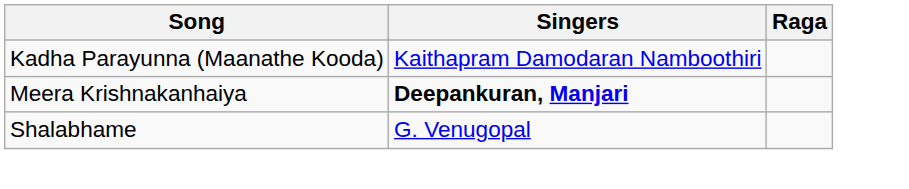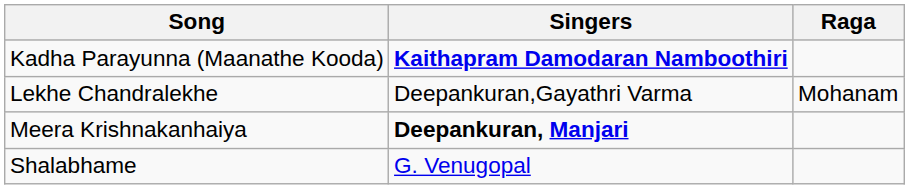 <table class="wikitable">
 <tr>
 <th>Song</th>
 <th>Singers</th>
 <th>Raga</th>
 </tr>
 <tr>
 <td>Kadha Parayunna (Maanathe Kooda)</td>
-<td><a href='#'>Kaithapram Damodaran Namboothiri</a></td>
+<td><strong><a href='#'>Kaithapram Damodaran Namboothiri</a></strong></td>
 <td></td>
+</tr>
+<tr>
+<td>Lekhe Chandralekhe</td>
+<td>Deepankuran,Gayathri Varma</td>
+<td>Mohanam</td>
 </tr>
 <tr>
 <td>Meera Krishnakanhaiya</td>
 <td><strong>Deepankuran, <a href='#'>Manjari</a></strong></td>
 <td></td>
 </tr>
 <tr>
 <td>Shalabhame</td>
 <td><a href='#'>G. Venugopal</a></td>
 <td></td>
 </tr>
 </table>
